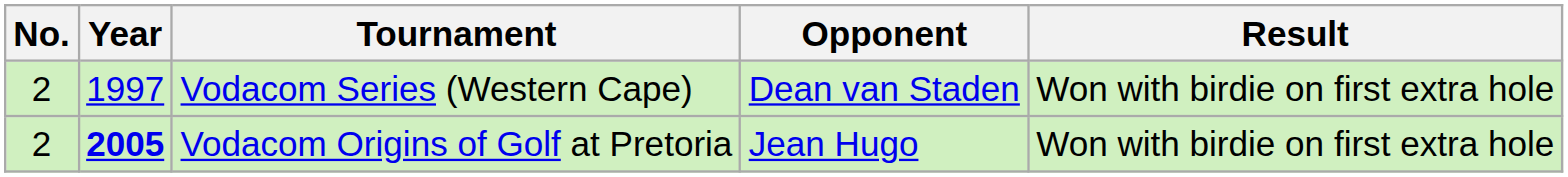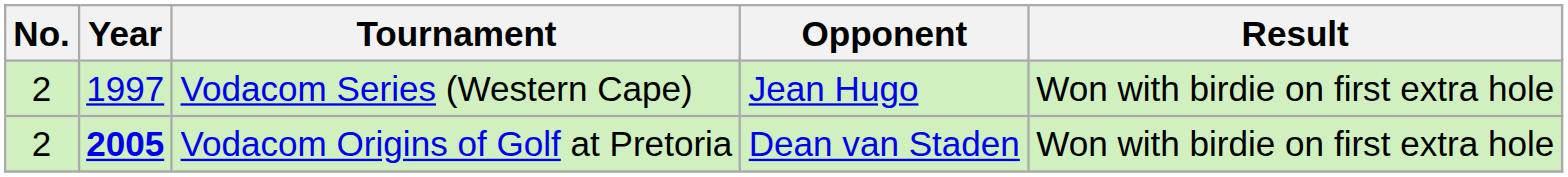 <table class="wikitable" style="font-size:95%;">
 <tr>
 <th>No.</th>
 <th>Year</th>
 <th>Tournament</th>
 <th>Opponent</th>
 <th>Result</th>
 </tr>
 <tr style="background:#D0F0C0;">
 <td align=center>2</td>
 <td><a href='#'>1997</a></td>
 <td><a href='#'>Vodacom Series</a> (Western Cape)</td>
-<td> <a href='#'>Dean van Staden</a></td>
+<td> <a href='#'>Jean Hugo</a></td>
 <td>Won with birdie on first extra hole</td>
 </tr>
 <tr style="background:#D0F0C0;">
 <td align=center>2</td>
 <td><strong><a href='#'>2005</a></strong></td>
 <td><a href='#'>Vodacom Origins of Golf</a> at Pretoria</td>
-<td> <a href='#'>Jean Hugo</a></td>
+<td> <a href='#'>Dean van Staden</a></td>
 <td>Won with birdie on first extra hole</td>
 </tr>
 </table>
